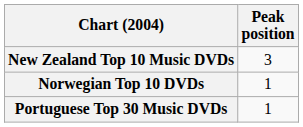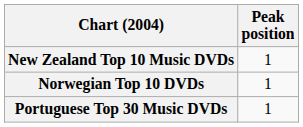 <table class="wikitable sortable plainrowheaders" style="text-align:center">
 <tr>
 <th scope="col">Chart (2004)</th>
 <th scope="col">Peak<br> position</th>
 </tr>
 <tr>
 <th scope="row">New Zealand Top 10 Music DVDs</th>
-<td style="text-align:center;">3</td>
+<td style="text-align:center;">1</td>
 </tr>
 <tr>
 <th scope="row">Norwegian Top 10 DVDs</th>
 <td style="text-align:center;">1</td>
 </tr>
 <tr>
 <th scope="row">Portuguese Top 30 Music DVDs</th>
 <td style="text-align:center;">1</td>
 </tr>
 </table>
